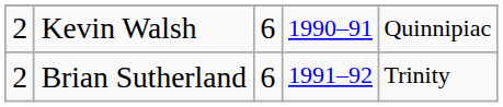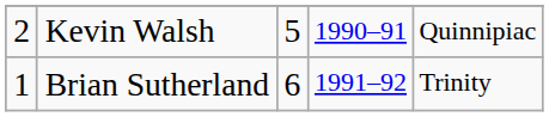 <table class="wikitable">
 <tr>
 </tr>
 <tr>
 <td>2</td>
 <td>Kevin Walsh</td>
-<td>6</td>
+<td>5</td>
 <td style="font-size:80%;"><a href='#'>1990–91</a></td>
 <td style="font-size:80%;">Quinnipiac</td>
 </tr>
 <tr>
-<td>2</td>
+<td>1</td>
 <td>Brian Sutherland</td>
 <td>6</td>
 <td style="font-size:80%;"><a href='#'>1991–92</a></td>
 <td style="font-size:80%;">Trinity</td>
 </tr>
 </table>
